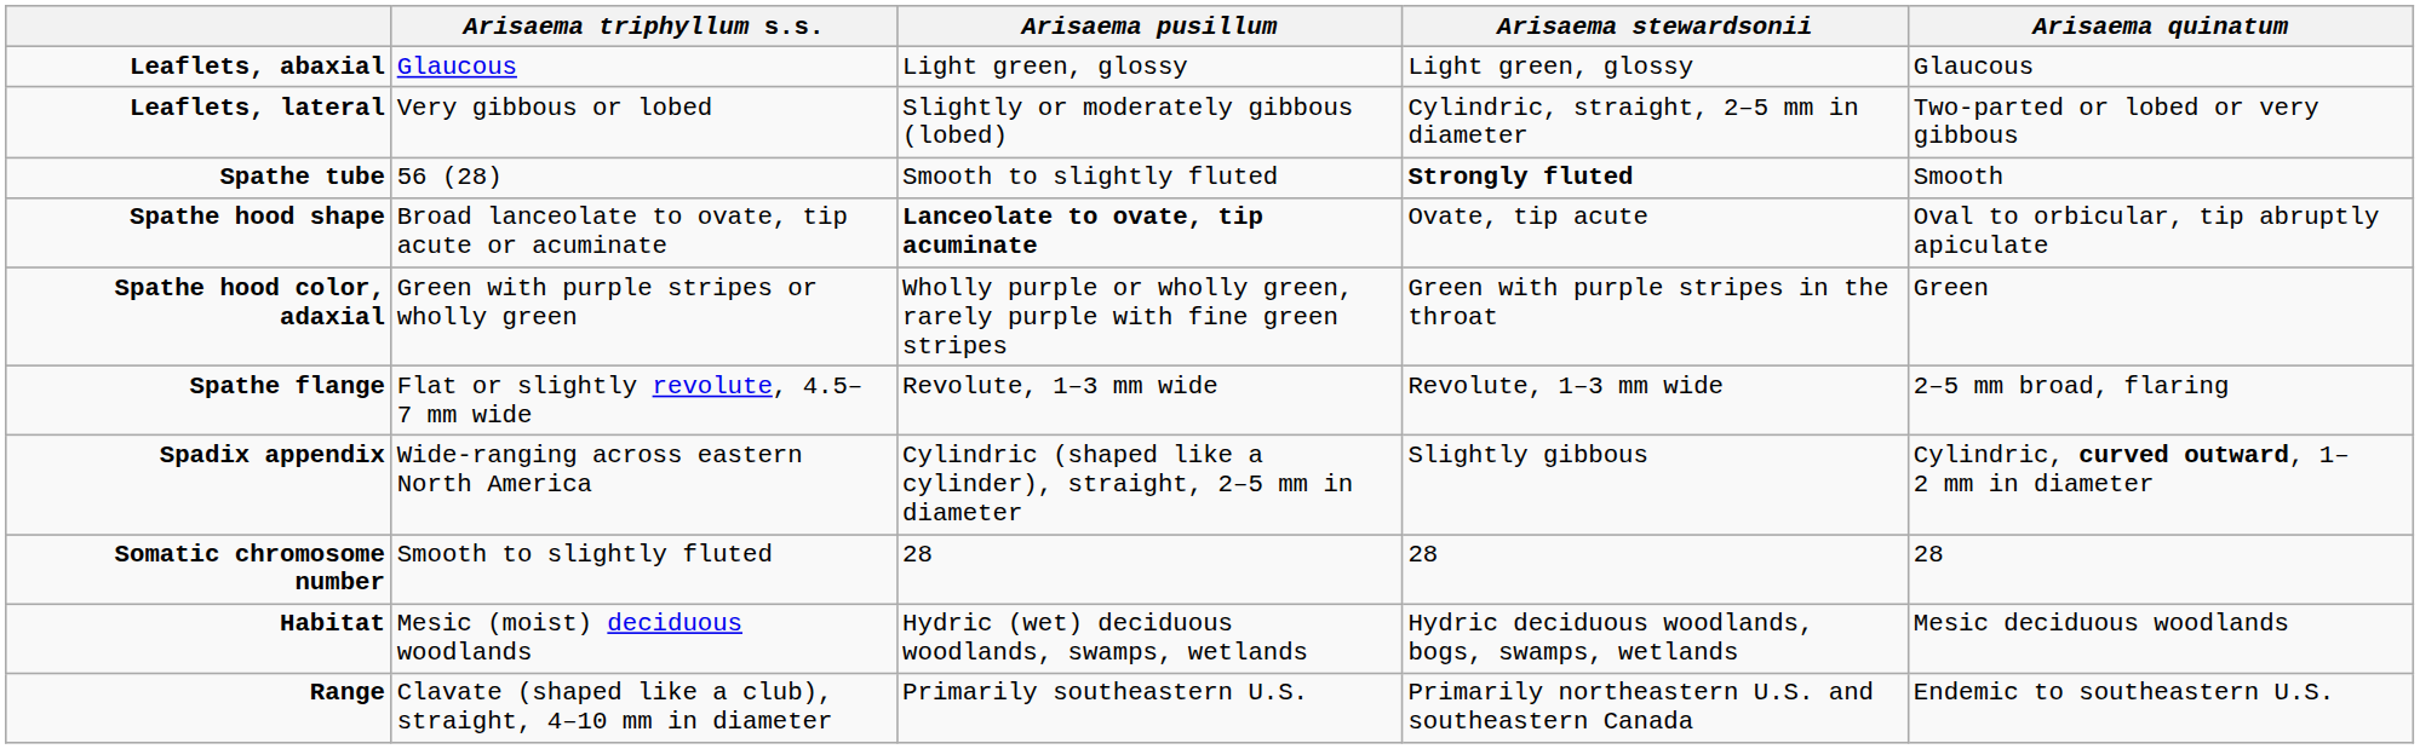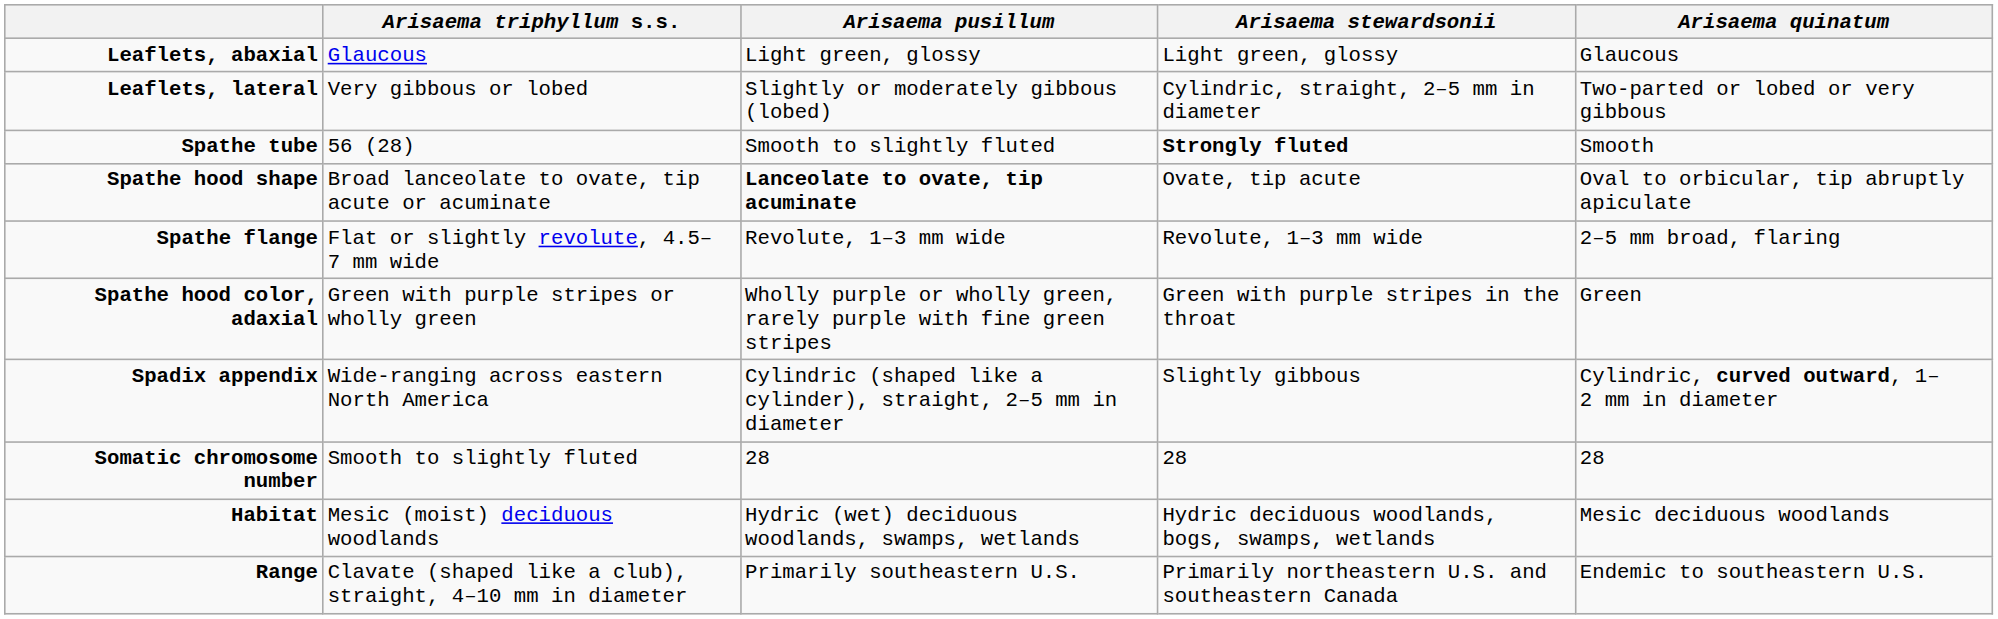 <table class="wikitable">
 <tr>
 <th style="width: 16%"></th>
 <th style="width: 21%"><strong><em>Arisaema triphyllum</em></strong> s.s.</th>
 <th style="width: 21%"><strong><em>Arisaema pusillum</em></strong></th>
 <th style="width: 21%"><strong><em>Arisaema stewardsonii</em></strong></th>
 <th style="width: 21%"><strong><em>Arisaema quinatum</em></strong></th>
 </tr>
 <tr>
 <td style="vertical-align: top; text-align: right"><strong>Leaflets, abaxial</strong></td>
 <td style="vertical-align: top"><a href='#'>Glaucous</a></td>
 <td style="vertical-align: top">Light green, glossy</td>
 <td style="vertical-align: top">Light green, glossy</td>
 <td style="vertical-align: top">Glaucous</td>
 </tr>
 <tr>
 <td style="vertical-align: top; text-align: right"><strong>Leaflets, lateral</strong></td>
 <td style="vertical-align: top">Very gibbous or lobed</td>
 <td style="vertical-align: top">Slightly or moderately gibbous (lobed)</td>
 <td style="vertical-align: top">Cylindric, straight, 2–5 mm in diameter</td>
 <td style="vertical-align: top">Two-parted or lobed or very gibbous</td>
 </tr>
 <tr>
 <td style="vertical-align: top; text-align: right"><strong>Spathe tube</strong></td>
 <td style="vertical-align: top">56 (28)</td>
 <td style="vertical-align: top">Smooth to slightly fluted</td>
 <td style="vertical-align: top"><strong>Strongly fluted</strong></td>
 <td style="vertical-align: top">Smooth</td>
 </tr>
 <tr>
 <td style="vertical-align: top; text-align: right"><strong>Spathe hood shape</strong></td>
 <td style="vertical-align: top">Broad lanceolate to ovate, tip acute or acuminate</td>
 <td style="vertical-align: top"><strong>Lanceolate to ovate, tip acuminate</strong></td>
 <td style="vertical-align: top">Ovate, tip acute</td>
 <td style="vertical-align: top">Oval to orbicular, tip abruptly apiculate</td>
 </tr>
 <tr>
+<td style="vertical-align: top; text-align: right"><strong>Spathe flange</strong></td>
+<td style="vertical-align: top">Flat or slightly <a href='#'>revolute</a>, 4.5–7 mm wide</td>
+<td style="vertical-align: top">Revolute, 1–3 mm wide</td>
+<td style="vertical-align: top">Revolute, 1–3 mm wide</td>
+<td style="vertical-align: top">2–5 mm broad, flaring</td>
+</tr>
+<tr>
 <td style="vertical-align: top; text-align: right"><strong>Spathe hood color, adaxial</strong></td>
 <td style="vertical-align: top">Green with purple stripes or wholly green</td>
 <td style="vertical-align: top">Wholly purple or wholly green, rarely purple with fine green stripes</td>
 <td style="vertical-align: top">Green with purple stripes in the throat</td>
 <td style="vertical-align: top">Green</td>
-</tr>
-<tr>
-<td style="vertical-align: top; text-align: right"><strong>Spathe flange</strong></td>
-<td style="vertical-align: top">Flat or slightly <a href='#'>revolute</a>, 4.5–7 mm wide</td>
-<td style="vertical-align: top">Revolute, 1–3 mm wide</td>
-<td style="vertical-align: top">Revolute, 1–3 mm wide</td>
-<td style="vertical-align: top">2–5 mm broad, flaring</td>
 </tr>
 <tr>
 <td style="vertical-align: top; text-align: right"><strong>Spadix appendix</strong></td>
 <td style="vertical-align: top">Wide-ranging across eastern North America</td>
 <td style="vertical-align: top">Cylindric (shaped like a cylinder), straight, 2–5 mm in diameter</td>
 <td style="vertical-align: top">Slightly gibbous</td>
 <td style="vertical-align: top">Cylindric, <strong>curved outward</strong>, 1–2 mm in diameter</td>
 </tr>
 <tr>
 <td style="vertical-align: top; text-align: right"><strong>Somatic chromosome number</strong></td>
 <td style="vertical-align: top">Smooth to slightly fluted</td>
 <td style="vertical-align: top">28</td>
 <td style="vertical-align: top">28</td>
 <td style="vertical-align: top">28</td>
 </tr>
 <tr>
 <td style="vertical-align: top; text-align: right"><strong>Habitat</strong></td>
 <td style="vertical-align: top">Mesic (moist) <a href='#'>deciduous</a> woodlands</td>
 <td style="vertical-align: top">Hydric (wet) deciduous woodlands, swamps, wetlands</td>
 <td style="vertical-align: top">Hydric deciduous woodlands, bogs, swamps, wetlands</td>
 <td style="vertical-align: top">Mesic deciduous woodlands</td>
 </tr>
 <tr>
 <td style="vertical-align: top; text-align: right"><strong>Range</strong></td>
 <td style="vertical-align: top">Clavate (shaped like a club), straight, 4–10 mm in diameter</td>
 <td style="vertical-align: top">Primarily southeastern U.S.</td>
 <td style="vertical-align: top">Primarily northeastern U.S. and southeastern Canada</td>
 <td style="vertical-align: top">Endemic to southeastern U.S.</td>
 </tr>
 </table>
